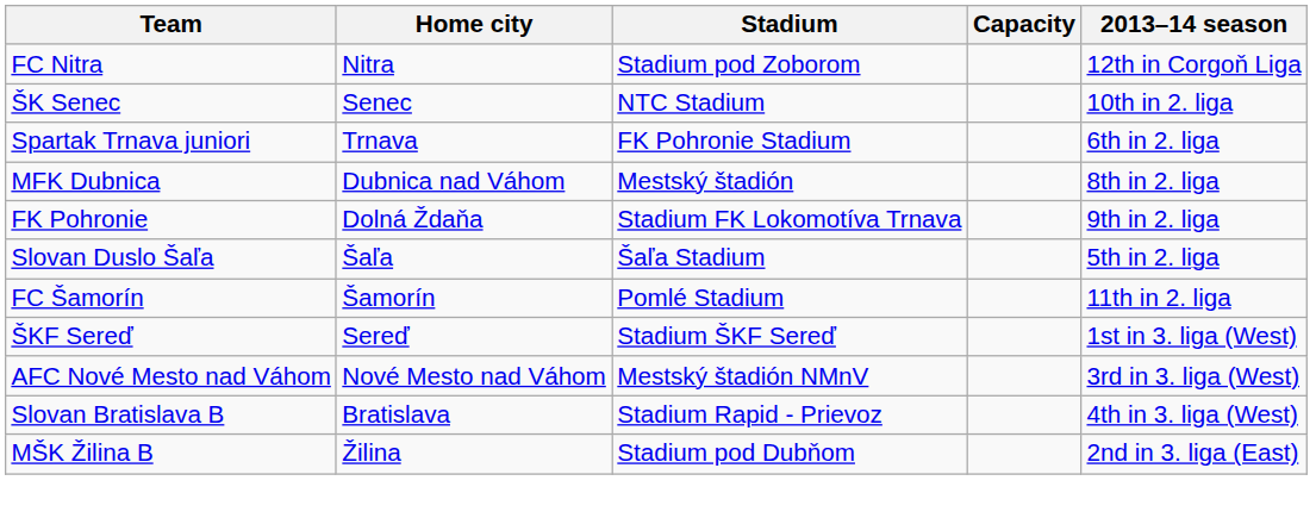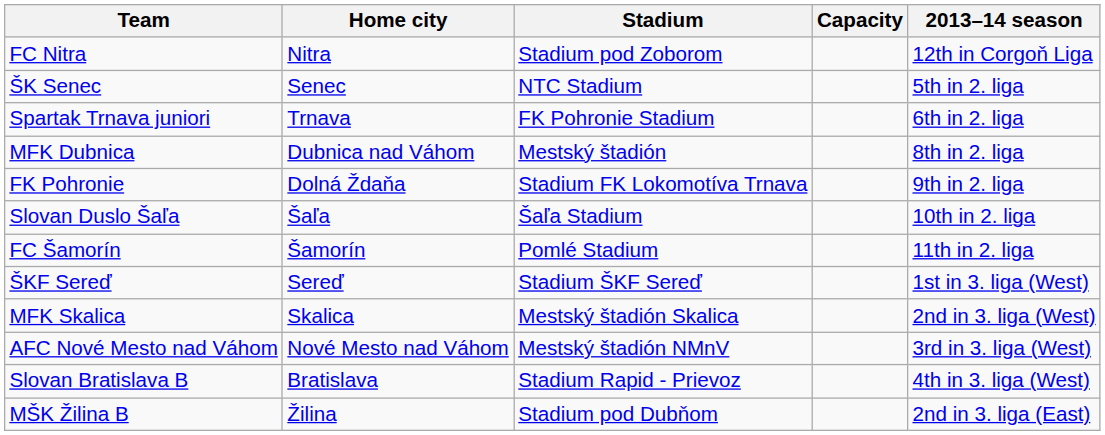 <table class="wikitable sortable">
 <tr>
 <th>Team</th>
 <th>Home city</th>
 <th>Stadium</th>
 <th>Capacity</th>
 <th>2013–14 season</th>
 </tr>
 <tr>
 <td><a href='#'>FC Nitra</a></td>
 <td><a href='#'>Nitra</a></td>
 <td><a href='#'>Stadium pod Zoborom</a></td>
 <td></td>
 <td><a href='#'>12th in Corgoň Liga</a></td>
 </tr>
 <tr>
 <td><a href='#'>ŠK Senec</a></td>
 <td><a href='#'>Senec</a></td>
 <td><a href='#'>NTC Stadium</a></td>
 <td></td>
-<td><a href='#'>10th in 2. liga</a></td>
+<td><a href='#'>5th in 2. liga</a></td>
 </tr>
 <tr>
 <td><a href='#'>Spartak Trnava juniori</a></td>
 <td><a href='#'>Trnava</a></td>
 <td><a href='#'>FK Pohronie Stadium</a></td>
 <td></td>
 <td><a href='#'>6th in 2. liga</a></td>
 </tr>
 <tr>
 <td><a href='#'>MFK Dubnica</a></td>
 <td><a href='#'>Dubnica nad Váhom</a></td>
 <td><a href='#'>Mestský štadión</a></td>
 <td></td>
 <td><a href='#'>8th in 2. liga</a></td>
 </tr>
 <tr>
 <td><a href='#'>FK Pohronie</a></td>
 <td><a href='#'>Dolná Ždaňa</a></td>
 <td><a href='#'>Stadium FK Lokomotíva Trnava</a></td>
 <td></td>
 <td><a href='#'>9th in 2. liga</a></td>
 </tr>
 <tr>
 <td><a href='#'>Slovan Duslo Šaľa</a></td>
 <td><a href='#'>Šaľa</a></td>
 <td><a href='#'>Šaľa Stadium</a></td>
 <td></td>
-<td><a href='#'>5th in 2. liga</a></td>
+<td><a href='#'>10th in 2. liga</a></td>
 </tr>
 <tr>
 <td><a href='#'>FC Šamorín</a></td>
 <td><a href='#'>Šamorín</a></td>
 <td><a href='#'>Pomlé Stadium</a></td>
 <td></td>
 <td><a href='#'>11th in 2. liga</a></td>
 </tr>
 <tr>
 <td><a href='#'>ŠKF Sereď</a></td>
 <td><a href='#'>Sereď</a></td>
 <td><a href='#'>Stadium ŠKF Sereď</a></td>
 <td></td>
 <td><a href='#'>1st in 3. liga (West)</a></td>
+</tr>
+<tr>
+<td><a href='#'>MFK Skalica</a></td>
+<td><a href='#'>Skalica</a></td>
+<td><a href='#'>Mestský štadión Skalica</a></td>
+<td></td>
+<td><a href='#'>2nd in 3. liga (West)</a></td>
 </tr>
 <tr>
 <td><a href='#'>AFC Nové Mesto nad Váhom</a></td>
 <td><a href='#'>Nové Mesto nad Váhom</a></td>
 <td><a href='#'>Mestský štadión NMnV</a></td>
 <td></td>
 <td><a href='#'>3rd in 3. liga (West)</a></td>
 </tr>
 <tr>
 <td><a href='#'>Slovan Bratislava B</a></td>
 <td><a href='#'>Bratislava</a></td>
 <td><a href='#'>Stadium Rapid - Prievoz</a></td>
 <td></td>
 <td><a href='#'>4th in 3. liga (West)</a></td>
 </tr>
 <tr>
 <td><a href='#'>MŠK Žilina B</a></td>
 <td><a href='#'>Žilina</a></td>
 <td><a href='#'>Stadium pod Dubňom</a></td>
 <td></td>
 <td><a href='#'>2nd in 3. liga (East)</a></td>
 </tr>
 </table>
